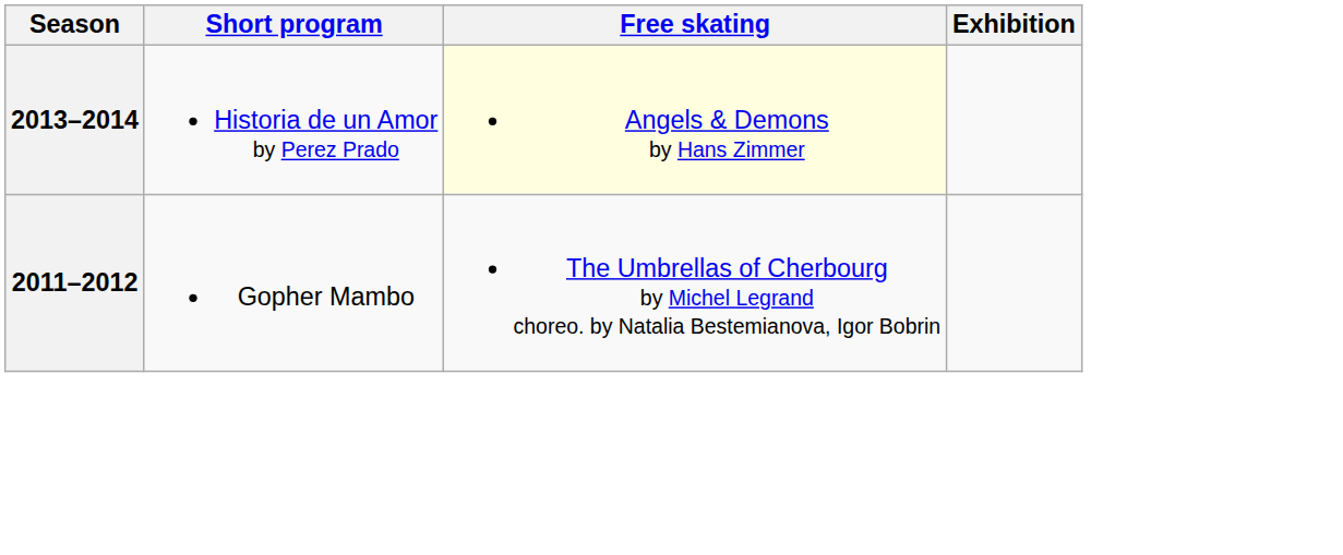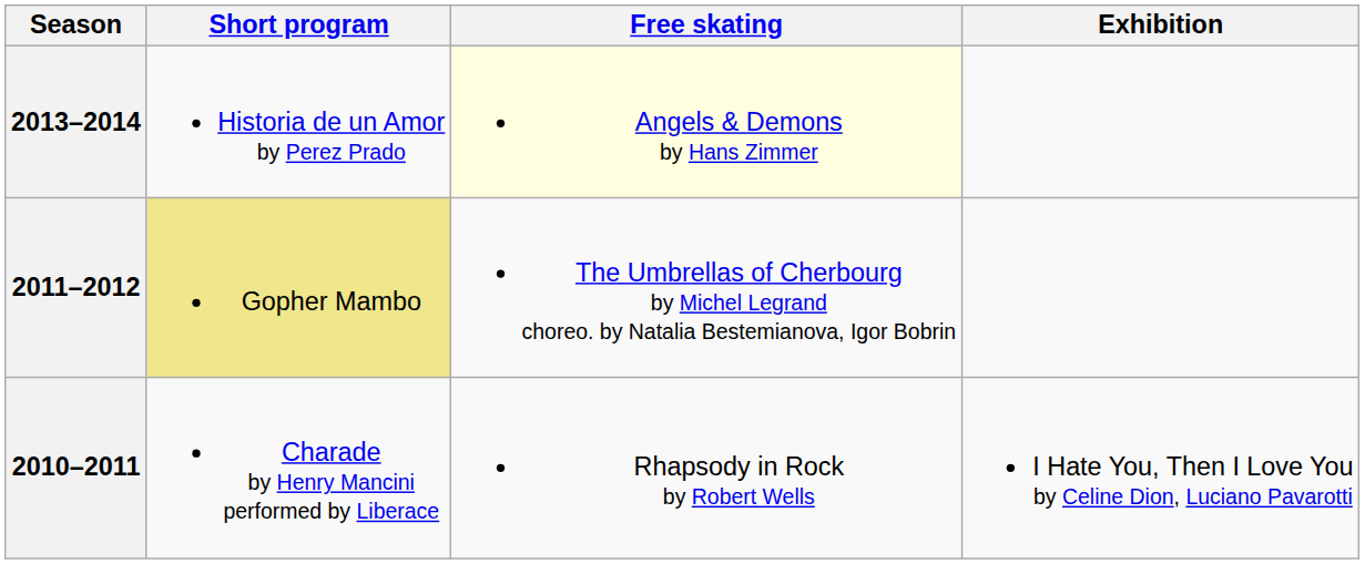 <table class="wikitable" style="text-align:center">
 <tr>
 <th>Season</th>
 <th><a href='#'>Short program</a></th>
 <th><a href='#'>Free skating</a></th>
 <th>Exhibition</th>
 </tr>
 <tr>
 <th>2013–2014</th>
 <td><br><ul><li><a href='#'>Historia de un Amor</a> <br><small> by <a href='#'>Perez Prado</a> </small></li></ul></td>
 <td style="background: lightyellow;"><br><ul><li><a href='#'>Angels & Demons</a> <br><small> by <a href='#'>Hans Zimmer</a> </small></li></ul></td>
 <td></td>
 </tr>
 <tr>
 <th>2011–2012 <br> </th>
-<td><br><ul><li>Gopher Mambo</li></ul></td>
+<td style="background: khaki;"><br><ul><li>Gopher Mambo</li></ul></td>
 <td><br><ul><li><a href='#'>The Umbrellas of Cherbourg</a> <br><small> by <a href='#'>Michel Legrand</a> <br> choreo. by Natalia Bestemianova, Igor Bobrin </small></li></ul></td>
 <td></td>
 </tr>
+<tr>
+<th>2010–2011 <br> </th>
+<td><br><ul><li><a href='#'>Charade</a> <br><small> by <a href='#'>Henry Mancini</a> <br> performed by <a href='#'>Liberace</a> </small></li></ul></td>
+<td><br><ul><li>Rhapsody in Rock <br><small> by <a href='#'>Robert Wells</a> </small></li></ul></td>
+<td><br><ul><li>I Hate You, Then I Love You <br><small> by <a href='#'>Celine Dion</a>, <a href='#'>Luciano Pavarotti</a> </small></li></ul></td>
+</tr>
 </table>
